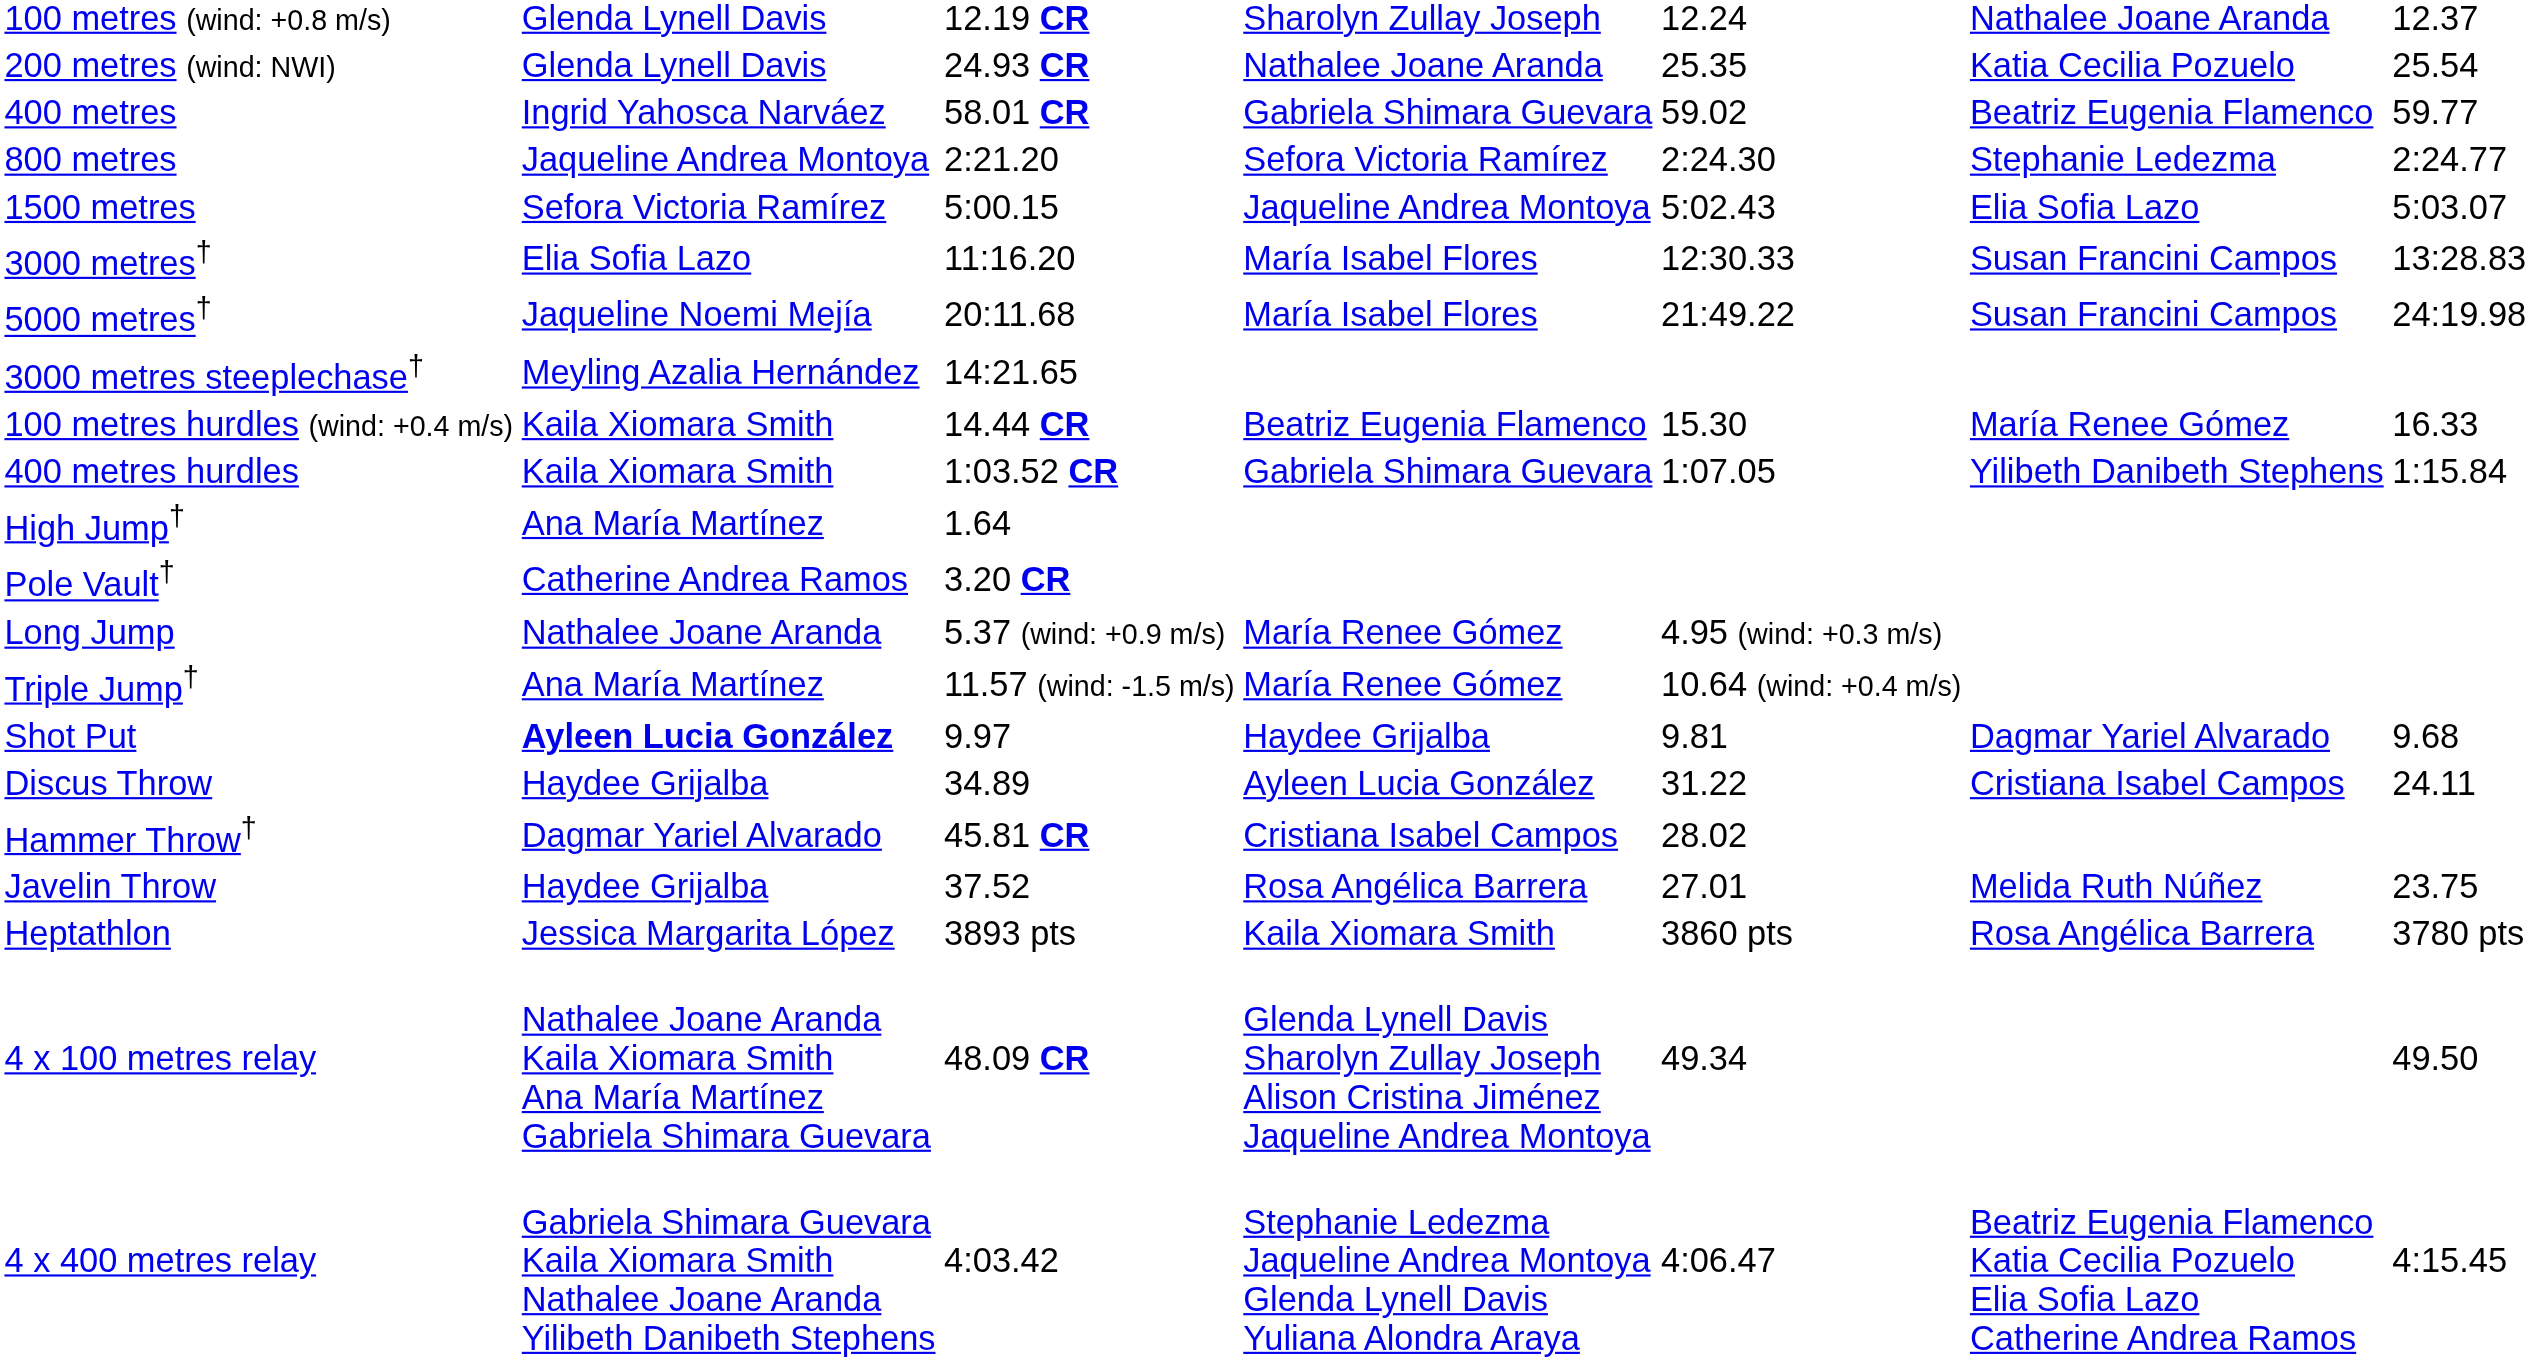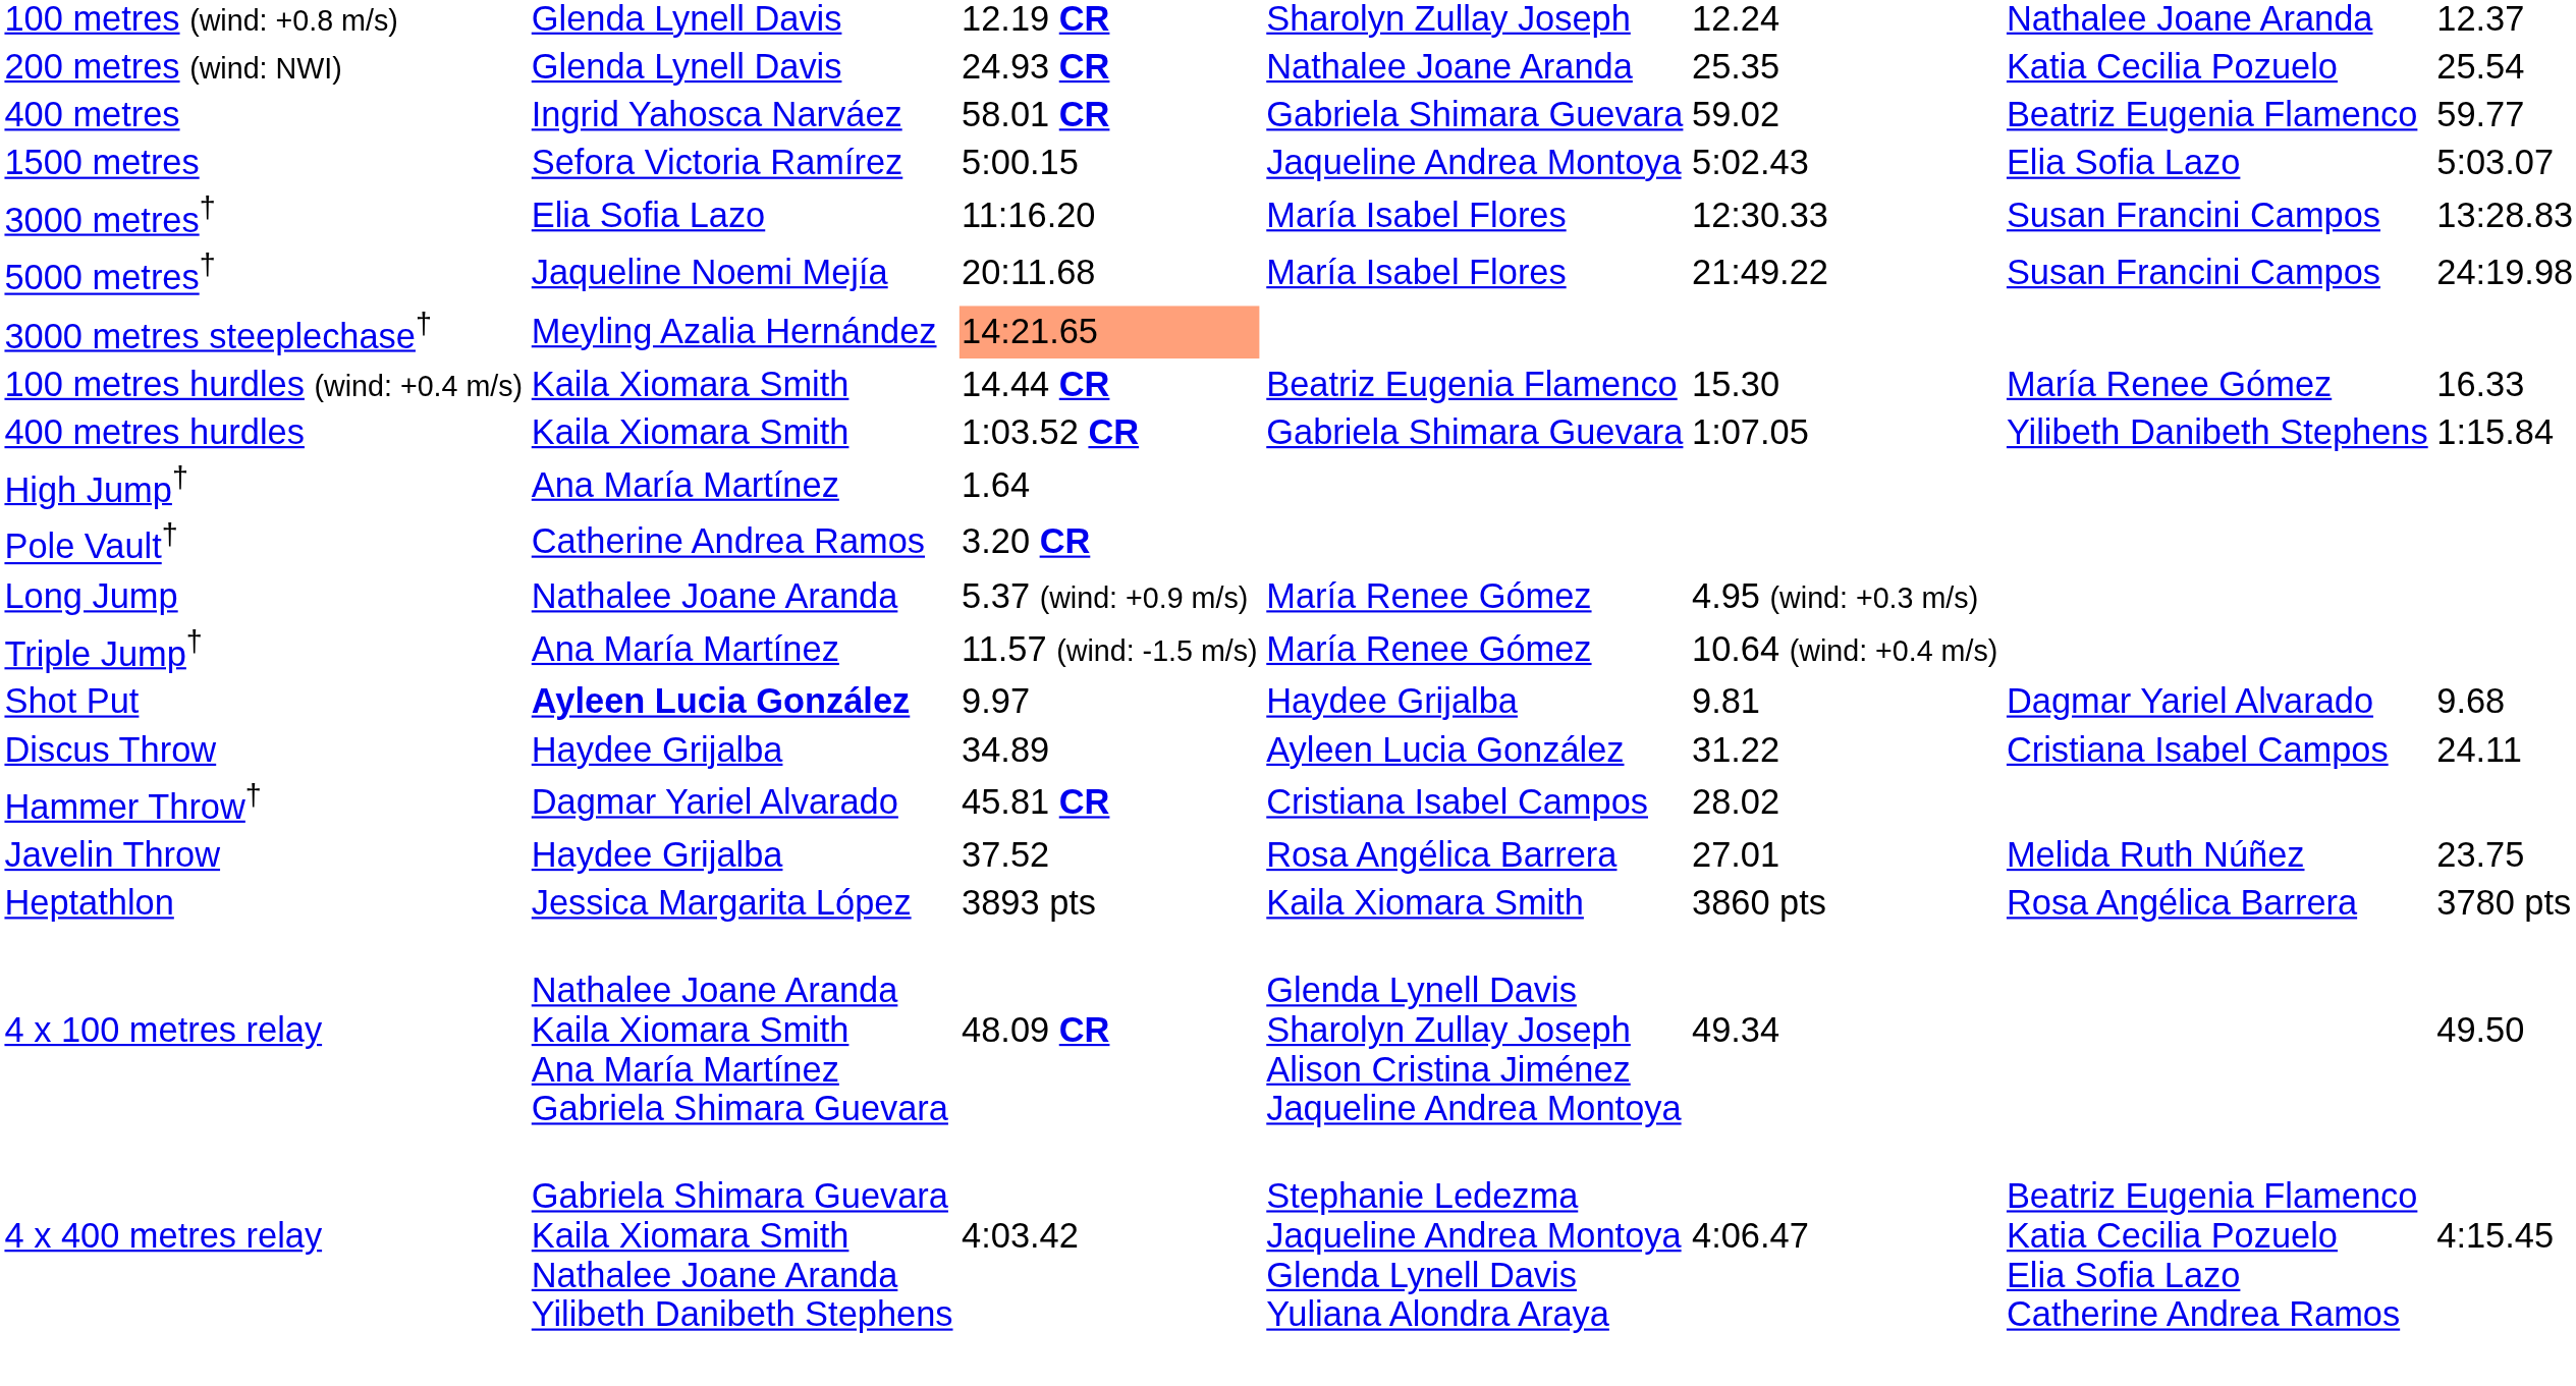 <table>
 <tr>
 <td><a href='#'>100 metres</a> <small>(wind: +0.8 m/s)</small></td>
 <td align=left><a href='#'>Glenda Lynell Davis</a> <br> </td>
 <td>12.19 <a href='#'><strong>CR</strong></a></td>
 <td align=left><a href='#'>Sharolyn Zullay Joseph</a> <br> </td>
 <td>12.24</td>
 <td align=left><a href='#'>Nathalee Joane Aranda</a> <br> </td>
 <td>12.37</td>
 </tr>
 <tr>
 <td><a href='#'>200 metres</a> <small>(wind: NWI)</small></td>
 <td align=left><a href='#'>Glenda Lynell Davis</a> <br> </td>
 <td>24.93 <a href='#'><strong>CR</strong></a></td>
 <td align=left><a href='#'>Nathalee Joane Aranda</a> <br> </td>
 <td>25.35</td>
 <td align=left><a href='#'>Katia Cecilia Pozuelo</a> <br> </td>
 <td>25.54</td>
 </tr>
 <tr>
 <td><a href='#'>400 metres</a></td>
 <td align=left><a href='#'>Ingrid Yahosca Narváez</a> <br> </td>
 <td>58.01 <a href='#'><strong>CR</strong></a></td>
 <td align=left><a href='#'>Gabriela Shimara Guevara</a> <br> </td>
 <td>59.02</td>
 <td align=left><a href='#'>Beatriz Eugenia Flamenco</a> <br> </td>
 <td>59.77</td>
-</tr>
-<tr>
-<td><a href='#'>800 metres</a></td>
-<td align=left><a href='#'>Jaqueline Andrea Montoya</a> <br> </td>
-<td>2:21.20</td>
-<td align=left><a href='#'>Sefora Victoria Ramírez</a> <br> </td>
-<td>2:24.30</td>
-<td align=left><a href='#'>Stephanie Ledezma</a> <br> </td>
-<td>2:24.77</td>
 </tr>
 <tr>
 <td><a href='#'>1500 metres</a></td>
 <td align=left><a href='#'>Sefora Victoria Ramírez</a> <br> </td>
 <td>5:00.15</td>
 <td align=left><a href='#'>Jaqueline Andrea Montoya</a> <br> </td>
 <td>5:02.43</td>
 <td align=left><a href='#'>Elia Sofia Lazo</a> <br> </td>
 <td>5:03.07</td>
 </tr>
 <tr>
 <td><a href='#'>3000 metres</a><sup>†</sup></td>
 <td align=left><a href='#'>Elia Sofia Lazo</a> <br> </td>
 <td>11:16.20</td>
 <td align=left><a href='#'>María Isabel Flores</a> <br> </td>
 <td>12:30.33</td>
 <td align=left><a href='#'>Susan Francini Campos</a> <br> </td>
 <td>13:28.83</td>
 </tr>
 <tr>
 <td><a href='#'>5000 metres</a><sup>†</sup></td>
 <td align=left><a href='#'>Jaqueline Noemi Mejía</a> <br> </td>
 <td>20:11.68</td>
 <td align=left><a href='#'>María Isabel Flores</a> <br> </td>
 <td>21:49.22</td>
 <td align=left><a href='#'>Susan Francini Campos</a> <br> </td>
 <td>24:19.98</td>
 </tr>
 <tr>
 <td><a href='#'>3000 metres steeplechase</a><sup>†</sup></td>
 <td align=left><a href='#'>Meyling Azalia Hernández</a> <br> </td>
-<td>14:21.65</td>
+<td style="background: lightsalmon;">14:21.65</td>
 <td></td>
 <td></td>
 <td></td>
 <td></td>
 </tr>
 <tr>
 <td><a href='#'>100 metres hurdles</a> <small>(wind: +0.4 m/s)</small></td>
 <td align=left><a href='#'>Kaila Xiomara Smith</a> <br> </td>
 <td>14.44 <a href='#'><strong>CR</strong></a></td>
 <td align=left><a href='#'>Beatriz Eugenia Flamenco</a> <br> </td>
 <td>15.30</td>
 <td align=left><a href='#'>María Renee Gómez</a> <br> </td>
 <td>16.33</td>
 </tr>
 <tr>
 <td><a href='#'>400 metres hurdles</a></td>
 <td align=left><a href='#'>Kaila Xiomara Smith</a> <br> </td>
 <td>1:03.52 <a href='#'><strong>CR</strong></a></td>
 <td align=left><a href='#'>Gabriela Shimara Guevara</a> <br> </td>
 <td>1:07.05</td>
 <td align=left><a href='#'>Yilibeth Danibeth Stephens</a> <br> </td>
 <td>1:15.84</td>
 </tr>
 <tr>
 <td><a href='#'>High Jump</a><sup>†</sup></td>
 <td align=left><a href='#'>Ana María Martínez</a> <br> </td>
 <td>1.64</td>
 <td></td>
 <td></td>
 <td></td>
 <td></td>
 </tr>
 <tr>
 <td><a href='#'>Pole Vault</a><sup>†</sup></td>
 <td align=left><a href='#'>Catherine Andrea Ramos</a> <br> </td>
 <td>3.20 <a href='#'><strong>CR</strong></a></td>
 <td></td>
 <td></td>
 <td></td>
 <td></td>
 </tr>
 <tr>
 <td><a href='#'>Long Jump</a></td>
 <td align=left><a href='#'>Nathalee Joane Aranda</a> <br> </td>
 <td>5.37 <small>(wind: +0.9 m/s)</small></td>
 <td align=left><a href='#'>María Renee Gómez</a> <br> </td>
 <td>4.95 <small>(wind: +0.3 m/s)</small></td>
 <td></td>
 <td></td>
 </tr>
 <tr>
 <td><a href='#'>Triple Jump</a><sup>†</sup></td>
 <td align=left><a href='#'>Ana María Martínez</a> <br> </td>
 <td>11.57 <small>(wind: -1.5 m/s)</small></td>
 <td align=left><a href='#'>María Renee Gómez</a> <br> </td>
 <td>10.64 <small>(wind: +0.4 m/s)</small></td>
 <td></td>
 <td></td>
 </tr>
 <tr>
 <td><a href='#'>Shot Put</a></td>
 <td align=left><strong><a href='#'>Ayleen Lucia González</a> <br> </strong></td>
 <td>9.97</td>
 <td align=left><a href='#'>Haydee Grijalba</a> <br> </td>
 <td>9.81</td>
 <td align=left><a href='#'>Dagmar Yariel Alvarado</a> <br> </td>
 <td>9.68</td>
 </tr>
 <tr>
 <td><a href='#'>Discus Throw</a></td>
 <td align=left><a href='#'>Haydee Grijalba</a> <br> </td>
 <td>34.89</td>
 <td align=left><a href='#'>Ayleen Lucia González</a> <br> </td>
 <td>31.22</td>
 <td align=left><a href='#'>Cristiana Isabel Campos</a> <br> </td>
 <td>24.11</td>
 </tr>
 <tr>
 <td><a href='#'>Hammer Throw</a><sup>†</sup></td>
 <td align=left><a href='#'>Dagmar Yariel Alvarado</a> <br> </td>
 <td>45.81 <a href='#'><strong>CR</strong></a></td>
 <td align=left><a href='#'>Cristiana Isabel Campos</a> <br> </td>
 <td>28.02</td>
 <td></td>
 <td></td>
 </tr>
 <tr>
 <td><a href='#'>Javelin Throw</a></td>
 <td align=left><a href='#'>Haydee Grijalba</a> <br> </td>
 <td>37.52</td>
 <td align=left><a href='#'>Rosa Angélica Barrera</a> <br> </td>
 <td>27.01</td>
 <td align=left><a href='#'>Melida Ruth Núñez</a> <br> </td>
 <td>23.75</td>
 </tr>
 <tr>
 <td><a href='#'>Heptathlon</a></td>
 <td align=left><a href='#'>Jessica Margarita López</a> <br> </td>
 <td>3893 pts</td>
 <td align=left><a href='#'>Kaila Xiomara Smith</a> <br> </td>
 <td>3860 pts</td>
 <td align=left><a href='#'>Rosa Angélica Barrera</a> <br> </td>
 <td>3780 pts</td>
 </tr>
 <tr>
 <td><a href='#'>4 x 100 metres relay</a></td>
 <td> <br> <a href='#'>Nathalee Joane Aranda</a><br><a href='#'>Kaila Xiomara Smith</a><br><a href='#'>Ana María Martínez</a><br><a href='#'>Gabriela Shimara Guevara</a></td>
 <td>48.09 <a href='#'><strong>CR</strong></a></td>
 <td> <br><a href='#'>Glenda Lynell Davis</a><br><a href='#'>Sharolyn Zullay Joseph</a><br><a href='#'>Alison Cristina Jiménez</a><br><a href='#'>Jaqueline Andrea Montoya</a></td>
 <td>49.34</td>
 <td> <br></td>
 <td>49.50</td>
 </tr>
 <tr>
 <td><a href='#'>4 x 400 metres relay</a></td>
 <td> <br><a href='#'>Gabriela Shimara Guevara</a><br><a href='#'>Kaila Xiomara Smith</a><br><a href='#'>Nathalee Joane Aranda</a><br><a href='#'>Yilibeth Danibeth Stephens</a></td>
 <td>4:03.42</td>
 <td> <br><a href='#'>Stephanie Ledezma</a><br><a href='#'>Jaqueline Andrea Montoya</a><br><a href='#'>Glenda Lynell Davis</a><br><a href='#'>Yuliana Alondra Araya</a></td>
 <td>4:06.47</td>
 <td> <br><a href='#'>Beatriz Eugenia Flamenco</a><br><a href='#'>Katia Cecilia Pozuelo</a><br><a href='#'>Elia Sofia Lazo</a><br><a href='#'>Catherine Andrea Ramos</a></td>
 <td>4:15.45</td>
 </tr>
 </table>
